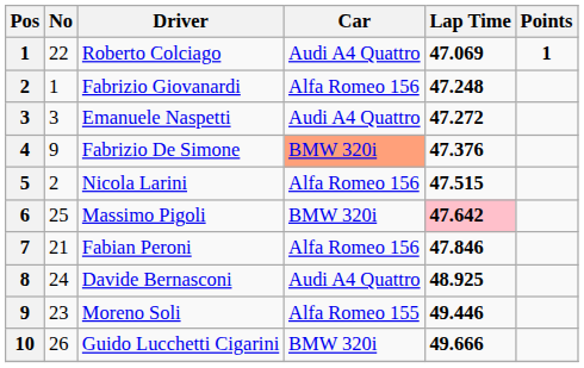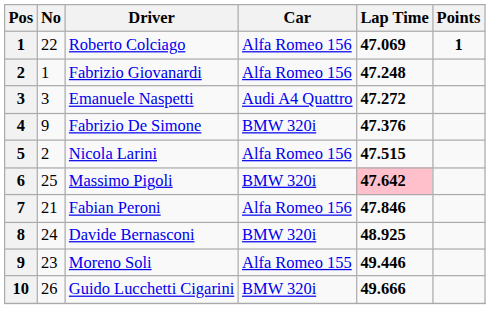 <table class="wikitable" style="font-size: 85%;">
 <tr>
 <th>Pos</th>
 <th>No</th>
 <th>Driver</th>
 <th>Car</th>
 <th>Lap Time</th>
 <th>Points</th>
 </tr>
 <tr>
 <th>1</th>
 <td>22</td>
 <td> <a href='#'>Roberto Colciago</a></td>
-<td><a href='#'>Audi A4 Quattro</a></td>
+<td><a href='#'>Alfa Romeo 156</a></td>
 <td><strong>47.069</strong></td>
 <td align=center><strong>1</strong></td>
 </tr>
 <tr>
 <th>2</th>
 <td>1</td>
 <td> <a href='#'>Fabrizio Giovanardi</a></td>
 <td><a href='#'>Alfa Romeo 156</a></td>
 <td><strong>47.248</strong></td>
 <td></td>
 </tr>
 <tr>
 <th>3</th>
 <td>3</td>
 <td> <a href='#'>Emanuele Naspetti</a></td>
 <td><a href='#'>Audi A4 Quattro</a></td>
 <td><strong>47.272</strong></td>
 <td></td>
 </tr>
 <tr>
 <th>4</th>
 <td>9</td>
 <td> <a href='#'>Fabrizio De Simone</a></td>
-<td style="background: lightsalmon;"><a href='#'>BMW 320i</a></td>
+<td><a href='#'>BMW 320i</a></td>
 <td><strong>47.376</strong></td>
 <td></td>
 </tr>
 <tr>
 <th>5</th>
 <td>2</td>
 <td> <a href='#'>Nicola Larini</a></td>
 <td><a href='#'>Alfa Romeo 156</a></td>
 <td><strong>47.515</strong></td>
 <td></td>
 </tr>
 <tr>
 <th>6</th>
 <td>25</td>
 <td> <a href='#'>Massimo Pigoli</a></td>
 <td><a href='#'>BMW 320i</a></td>
 <td style="background: pink;"><strong>47.642</strong></td>
 <td></td>
 </tr>
 <tr>
 <th>7</th>
 <td>21</td>
 <td> <a href='#'>Fabian Peroni</a></td>
 <td><a href='#'>Alfa Romeo 156</a></td>
 <td><strong>47.846</strong></td>
 <td></td>
 </tr>
 <tr>
 <th>8</th>
 <td>24</td>
 <td> <a href='#'>Davide Bernasconi</a></td>
-<td><a href='#'>Audi A4 Quattro</a></td>
+<td><a href='#'>BMW 320i</a></td>
 <td><strong>48.925</strong></td>
 <td></td>
 </tr>
 <tr>
 <th>9</th>
 <td>23</td>
 <td> <a href='#'>Moreno Soli</a></td>
 <td><a href='#'>Alfa Romeo 155</a></td>
 <td><strong>49.446</strong></td>
 <td></td>
 </tr>
 <tr>
 <th>10</th>
 <td>26</td>
 <td> <a href='#'>Guido Lucchetti Cigarini</a></td>
 <td><a href='#'>BMW 320i</a></td>
 <td><strong>49.666</strong></td>
 <td></td>
 </tr>
 <tr>
 </tr>
 </table>
